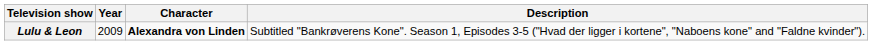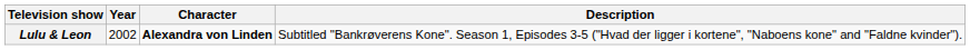 <table class="wikitable plainrowheaders sortable" style="text-align:center;">
 <tr>
 <th scope="col">Television show</th>
 <th scope="col">Year</th>
 <th scope="col">Character</th>
 <th scope="col" class="unsortable">Description</th>
 </tr>
 <tr>
 <th scope="row"><em>Lulu & Leon</em></th>
-<td>2009</td>
+<td>2002</td>
 <td rowspan="1"><strong>Alexandra von Linden</strong></td>
 <td style="text-align:left;">Subtitled "Bankrøverens Kone". Season 1, Episodes 3-5 ("Hvad der ligger i kortene", "Naboens kone" and "Faldne kvinder").</td>
 </tr>
 </table>
